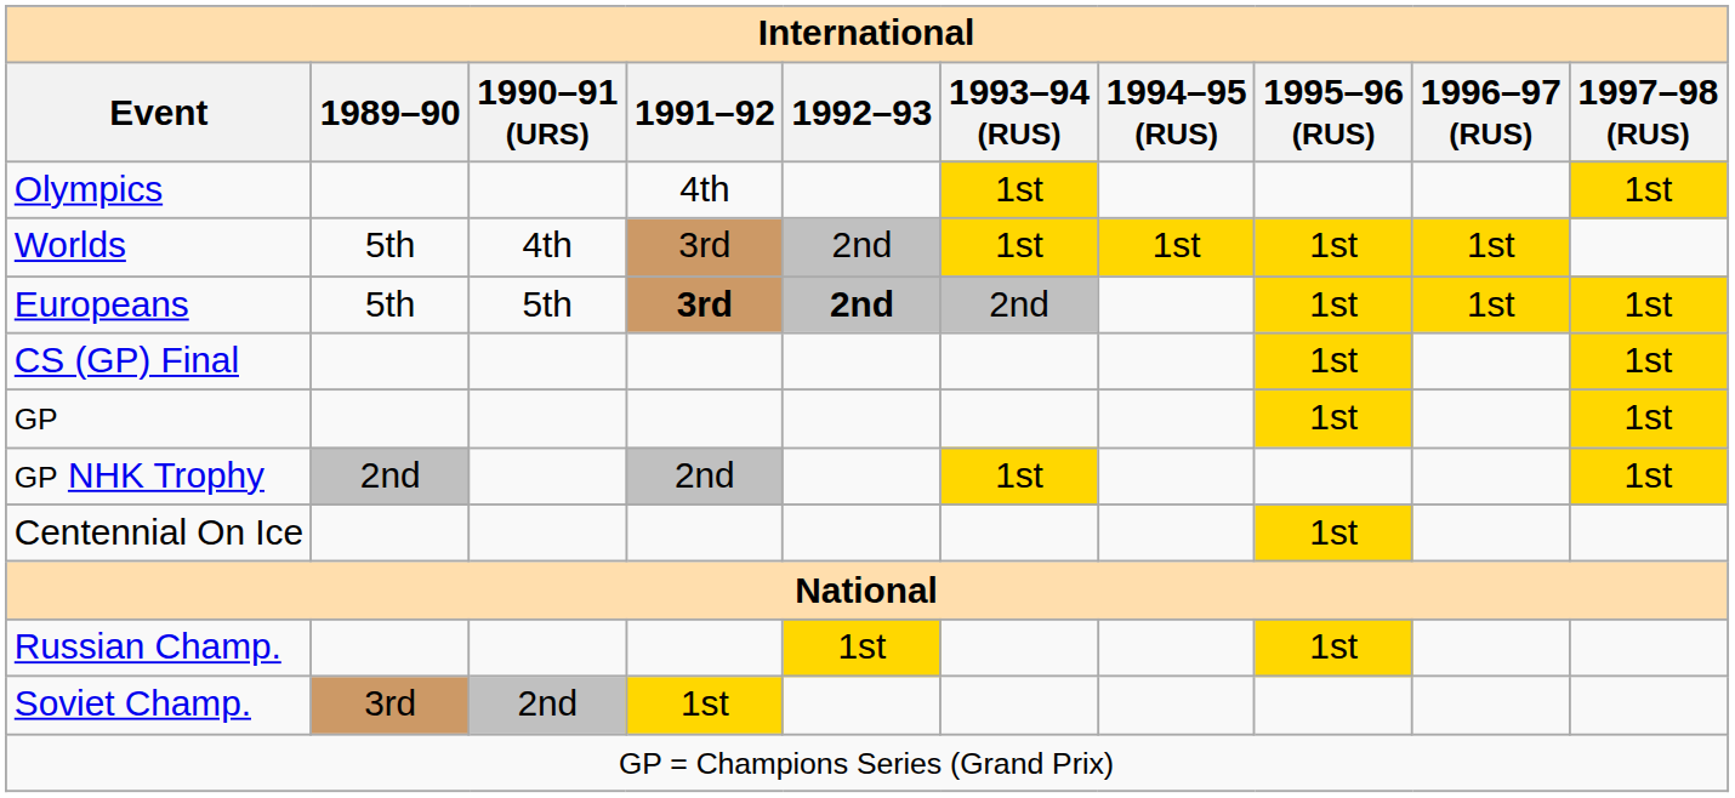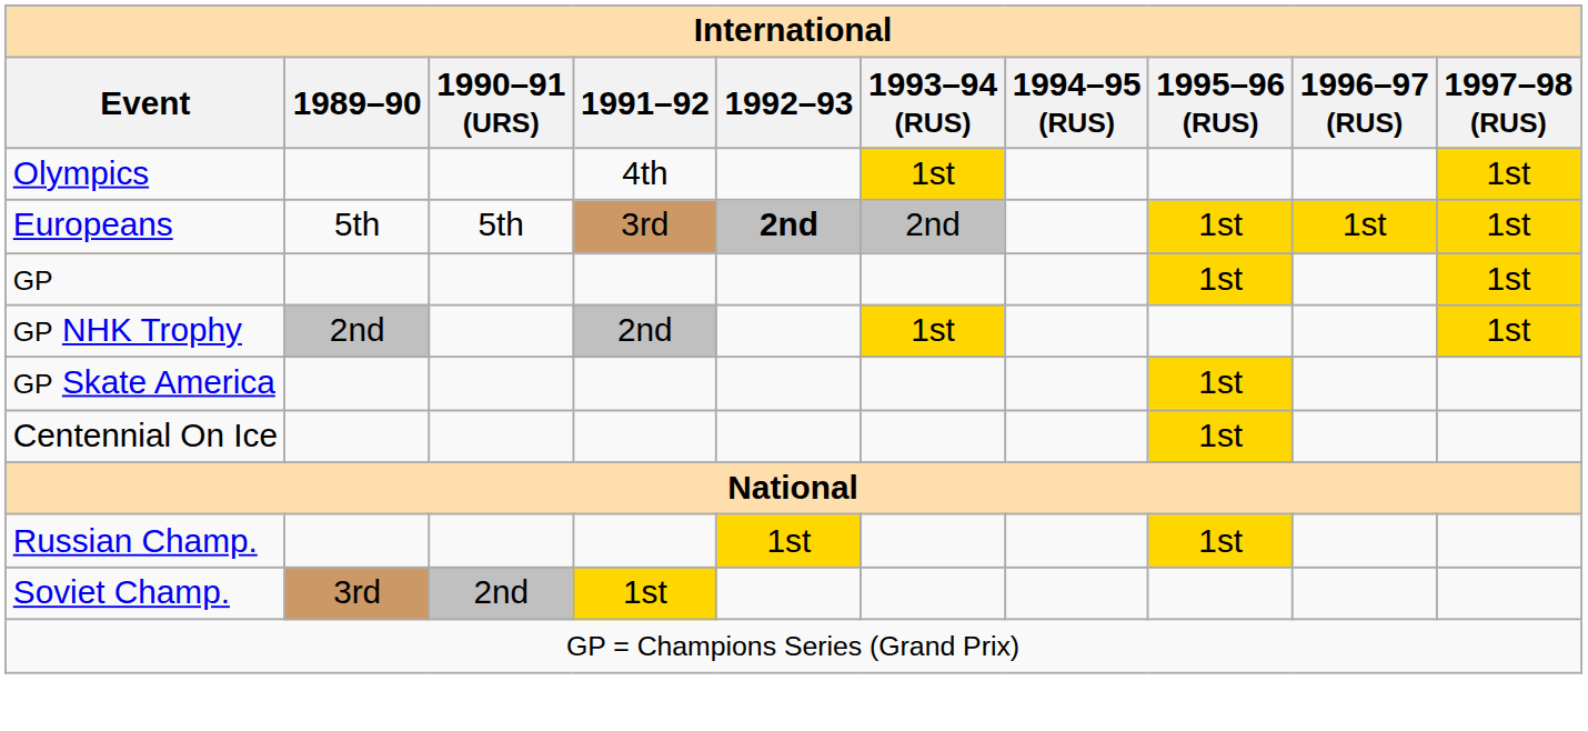 <table class="wikitable" style="text-align:center">
 <tr>
 <th style="background-color: #ffdead; " colspan=10 align=center>International</th>
 </tr>
 <tr>
 <th>Event</th>
 <th>1989–90 <br> <small></small></th>
 <th>1990–91 <br> <small>(URS)</small></th>
 <th>1991–92 <br> <small></small></th>
 <th>1992–93 <br> <small></small></th>
 <th>1993–94 <br> <small>(RUS)</small></th>
 <th>1994–95 <br> <small>(RUS)</small></th>
 <th>1995–96 <br> <small>(RUS)</small></th>
 <th>1996–97 <br> <small>(RUS)</small></th>
 <th>1997–98 <br> <small>(RUS)</small></th>
 </tr>
 <tr>
 <td align=left><a href='#'>Olympics</a></td>
 <td></td>
 <td></td>
 <td>4th</td>
 <td></td>
 <td bgcolor=gold>1st</td>
 <td></td>
 <td></td>
 <td></td>
 <td bgcolor=gold>1st</td>
 </tr>
 <tr>
-<td align=left><a href='#'>Worlds</a></td>
-<td>5th</td>
-<td>4th</td>
-<td bgcolor=cc9966>3rd</td>
-<td bgcolor=silver>2nd</td>
-<td bgcolor=gold>1st</td>
-<td bgcolor=gold>1st</td>
-<td bgcolor=gold>1st</td>
-<td bgcolor=gold>1st</td>
-<td></td>
-</tr>
-<tr>
 <td align=left><a href='#'>Europeans</a></td>
 <td>5th</td>
 <td>5th</td>
-<td bgcolor=cc9966><strong>3rd</strong></td>
+<td bgcolor=cc9966>3rd</td>
 <td bgcolor=silver><strong>2nd</strong></td>
 <td bgcolor=silver>2nd</td>
 <td></td>
 <td bgcolor=gold>1st</td>
 <td bgcolor=gold>1st</td>
-<td bgcolor=gold>1st</td>
-</tr>
-<tr>
-<td align=left><a href='#'>CS (GP) Final</a></td>
-<td></td>
-<td></td>
-<td></td>
-<td></td>
-<td></td>
-<td></td>
-<td bgcolor=gold>1st</td>
-<td></td>
 <td bgcolor=gold>1st</td>
 </tr>
 <tr>
 <td align=left><small>GP</small> <a href='#'></a></td>
 <td></td>
 <td></td>
 <td></td>
 <td></td>
 <td></td>
 <td></td>
 <td bgcolor=gold>1st</td>
 <td></td>
 <td bgcolor=gold>1st</td>
 </tr>
 <tr>
 <td align=left><small>GP</small> <a href='#'>NHK Trophy</a></td>
 <td bgcolor=silver>2nd</td>
 <td></td>
 <td bgcolor=silver>2nd</td>
 <td></td>
 <td bgcolor=gold>1st</td>
 <td></td>
 <td></td>
 <td></td>
 <td bgcolor=gold>1st</td>
+</tr>
+<tr>
+<td align=left><small>GP</small> <a href='#'>Skate America</a></td>
+<td></td>
+<td></td>
+<td></td>
+<td></td>
+<td></td>
+<td></td>
+<td bgcolor=gold>1st</td>
+<td></td>
+<td></td>
 </tr>
 <tr>
 <td align=left>Centennial On Ice</td>
 <td></td>
 <td></td>
 <td></td>
 <td></td>
 <td></td>
 <td></td>
 <td bgcolor=gold>1st</td>
 <td></td>
 <td></td>
 </tr>
 <tr>
 <th style="background-color: #ffdead; " colspan=10 align=center>National</th>
 </tr>
 <tr>
 <td align=left><a href='#'>Russian Champ.</a></td>
 <td></td>
 <td></td>
 <td></td>
 <td bgcolor=gold>1st</td>
 <td></td>
 <td></td>
 <td bgcolor=gold>1st</td>
 <td></td>
 <td></td>
 </tr>
 <tr>
 <td align=left><a href='#'>Soviet Champ.</a></td>
 <td bgcolor=cc9966>3rd</td>
 <td bgcolor=silver>2nd</td>
 <td bgcolor=gold>1st</td>
 <td></td>
 <td></td>
 <td></td>
 <td></td>
 <td></td>
 <td></td>
 </tr>
 <tr>
 <td colspan=10 align=center><small> GP = Champions Series (Grand Prix) </small></td>
 </tr>
 </table>
